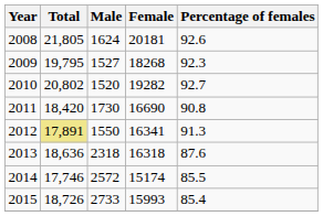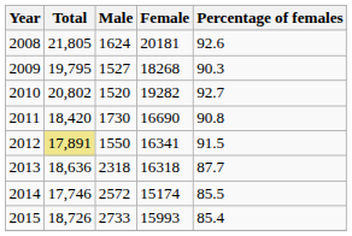 <table class="wikitable">
 <tr>
 <th>Year</th>
 <th>Total</th>
 <th>Male</th>
 <th>Female</th>
 <th>Percentage of females</th>
 </tr>
 <tr>
 <td>2008</td>
 <td>21,805</td>
 <td>1624</td>
 <td>20181</td>
 <td>92.6</td>
 </tr>
 <tr>
 <td>2009</td>
 <td>19,795</td>
 <td>1527</td>
 <td>18268</td>
-<td>92.3</td>
+<td>90.3</td>
 </tr>
 <tr>
 <td>2010</td>
 <td>20,802</td>
 <td>1520</td>
 <td>19282</td>
 <td>92.7</td>
 </tr>
 <tr>
 <td>2011</td>
 <td>18,420</td>
 <td>1730</td>
 <td>16690</td>
 <td>90.8</td>
 </tr>
 <tr>
 <td>2012</td>
 <td style="background: khaki;">17,891</td>
 <td>1550</td>
 <td>16341</td>
-<td>91.3</td>
+<td>91.5</td>
 </tr>
 <tr>
 <td>2013</td>
 <td>18,636</td>
 <td>2318</td>
 <td>16318</td>
-<td>87.6</td>
+<td>87.7</td>
 </tr>
 <tr>
 <td>2014</td>
 <td>17,746</td>
 <td>2572</td>
 <td>15174</td>
 <td>85.5</td>
 </tr>
 <tr>
 <td>2015</td>
 <td>18,726</td>
 <td>2733</td>
 <td>15993</td>
 <td>85.4</td>
 </tr>
 <tr>
 </tr>
 </table>
